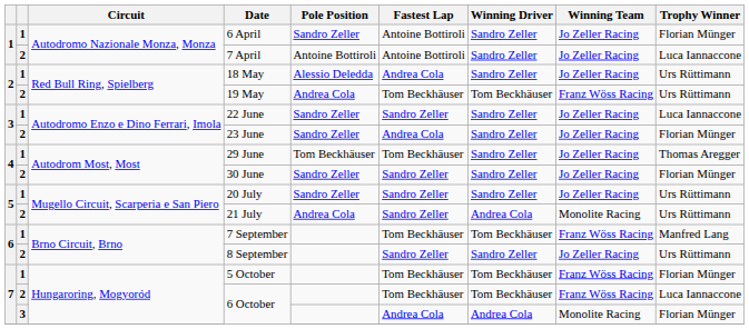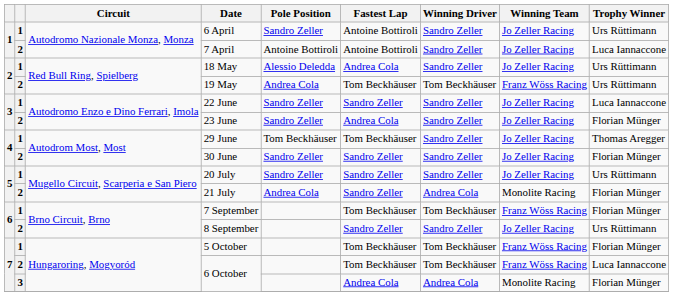 <table class="wikitable" style="font-size: 85%">
 <tr>
 <th></th>
 <th></th>
 <th>Circuit</th>
 <th>Date</th>
 <th>Pole Position</th>
 <th>Fastest Lap</th>
 <th>Winning Driver</th>
 <th>Winning Team</th>
 <th>Trophy Winner</th>
 </tr>
 <tr>
 <th rowspan=2>1</th>
 <th>1</th>
 <td rowspan=2> <a href='#'>Autodromo Nazionale Monza</a>, <a href='#'>Monza</a></td>
 <td>6 April</td>
 <td> <a href='#'>Sandro Zeller</a></td>
 <td> Antoine Bottiroli</td>
 <td> <a href='#'>Sandro Zeller</a></td>
 <td> <a href='#'>Jo Zeller Racing</a></td>
-<td> Florian Münger</td>
+<td> Urs Rüttimann</td>
 </tr>
 <tr>
 <th>2</th>
 <td>7 April</td>
 <td> Antoine Bottiroli</td>
 <td> Antoine Bottiroli</td>
 <td> <a href='#'>Sandro Zeller</a></td>
 <td> <a href='#'>Jo Zeller Racing</a></td>
 <td> Luca Iannaccone</td>
 </tr>
 <tr>
 <th rowspan=2>2</th>
 <th>1</th>
 <td rowspan=2> <a href='#'>Red Bull Ring</a>, <a href='#'>Spielberg</a></td>
 <td>18 May</td>
 <td> <a href='#'>Alessio Deledda</a></td>
 <td> <a href='#'>Andrea Cola</a></td>
 <td> <a href='#'>Sandro Zeller</a></td>
 <td> <a href='#'>Jo Zeller Racing</a></td>
 <td> Urs Rüttimann</td>
 </tr>
 <tr>
 <th>2</th>
 <td>19 May</td>
 <td> <a href='#'>Andrea Cola</a></td>
 <td> Tom Beckhäuser</td>
 <td> Tom Beckhäuser</td>
 <td> <a href='#'>Franz Wöss Racing</a></td>
 <td> Urs Rüttimann</td>
 </tr>
 <tr>
 <th rowspan=2>3</th>
 <th>1</th>
 <td rowspan=2> <a href='#'>Autodromo Enzo e Dino Ferrari</a>, <a href='#'>Imola</a></td>
 <td>22 June</td>
 <td> <a href='#'>Sandro Zeller</a></td>
 <td> <a href='#'>Sandro Zeller</a></td>
 <td> <a href='#'>Sandro Zeller</a></td>
 <td> <a href='#'>Jo Zeller Racing</a></td>
 <td> Luca Iannaccone</td>
 </tr>
 <tr>
 <th>2</th>
 <td>23 June</td>
 <td> <a href='#'>Sandro Zeller</a></td>
 <td> <a href='#'>Andrea Cola</a></td>
 <td> <a href='#'>Sandro Zeller</a></td>
 <td> <a href='#'>Jo Zeller Racing</a></td>
 <td> Florian Münger</td>
 </tr>
 <tr>
 <th rowspan=2>4</th>
 <th>1</th>
 <td rowspan=2> <a href='#'>Autodrom Most</a>, <a href='#'>Most</a></td>
 <td>29 June</td>
 <td> Tom Beckhäuser</td>
 <td> Tom Beckhäuser</td>
 <td> <a href='#'>Sandro Zeller</a></td>
 <td> <a href='#'>Jo Zeller Racing</a></td>
 <td> Thomas Aregger</td>
 </tr>
 <tr>
 <th>2</th>
 <td>30 June</td>
 <td> <a href='#'>Sandro Zeller</a></td>
 <td> <a href='#'>Sandro Zeller</a></td>
 <td> <a href='#'>Sandro Zeller</a></td>
 <td> <a href='#'>Jo Zeller Racing</a></td>
 <td> Florian Münger</td>
 </tr>
 <tr>
 <th rowspan=2>5</th>
 <th>1</th>
 <td rowspan=2> <a href='#'>Mugello Circuit</a>, <a href='#'>Scarperia e San Piero</a></td>
 <td>20 July</td>
 <td> <a href='#'>Sandro Zeller</a></td>
 <td> <a href='#'>Sandro Zeller</a></td>
 <td> <a href='#'>Sandro Zeller</a></td>
 <td> <a href='#'>Jo Zeller Racing</a></td>
 <td> Urs Rüttimann</td>
 </tr>
 <tr>
 <th>2</th>
 <td>21 July</td>
 <td> <a href='#'>Andrea Cola</a></td>
 <td> <a href='#'>Sandro Zeller</a></td>
 <td> <a href='#'>Andrea Cola</a></td>
 <td> Monolite Racing</td>
-<td> Urs Rüttimann</td>
+<td> Florian Münger</td>
 </tr>
 <tr>
 <th rowspan=2>6</th>
 <th>1</th>
 <td rowspan=2> <a href='#'>Brno Circuit</a>, <a href='#'>Brno</a></td>
 <td>7 September</td>
 <td></td>
 <td> Tom Beckhäuser</td>
 <td> Tom Beckhäuser</td>
 <td> <a href='#'>Franz Wöss Racing</a></td>
-<td> Manfred Lang</td>
+<td> Florian Münger</td>
 </tr>
 <tr>
 <th>2</th>
 <td>8 September</td>
 <td></td>
 <td> <a href='#'>Sandro Zeller</a></td>
 <td> <a href='#'>Sandro Zeller</a></td>
 <td> <a href='#'>Jo Zeller Racing</a></td>
 <td> Urs Rüttimann</td>
 </tr>
 <tr>
 <th rowspan=3>7</th>
 <th>1</th>
 <td rowspan=3> <a href='#'>Hungaroring</a>, <a href='#'>Mogyoród</a></td>
 <td>5 October</td>
 <td></td>
 <td> Tom Beckhäuser</td>
 <td> Tom Beckhäuser</td>
 <td> <a href='#'>Franz Wöss Racing</a></td>
 <td> Florian Münger</td>
 </tr>
 <tr>
 <th>2</th>
 <td rowspan=3>6 October</td>
 <td></td>
 <td> Tom Beckhäuser</td>
 <td> Tom Beckhäuser</td>
 <td> <a href='#'>Franz Wöss Racing</a></td>
 <td> Luca Iannaccone</td>
 </tr>
 <tr>
 <th>3</th>
 <td></td>
 <td> <a href='#'>Andrea Cola</a></td>
 <td> <a href='#'>Andrea Cola</a></td>
 <td> Monolite Racing</td>
 <td> Florian Münger</td>
 </tr>
 <tr>
 </tr>
 </table>
